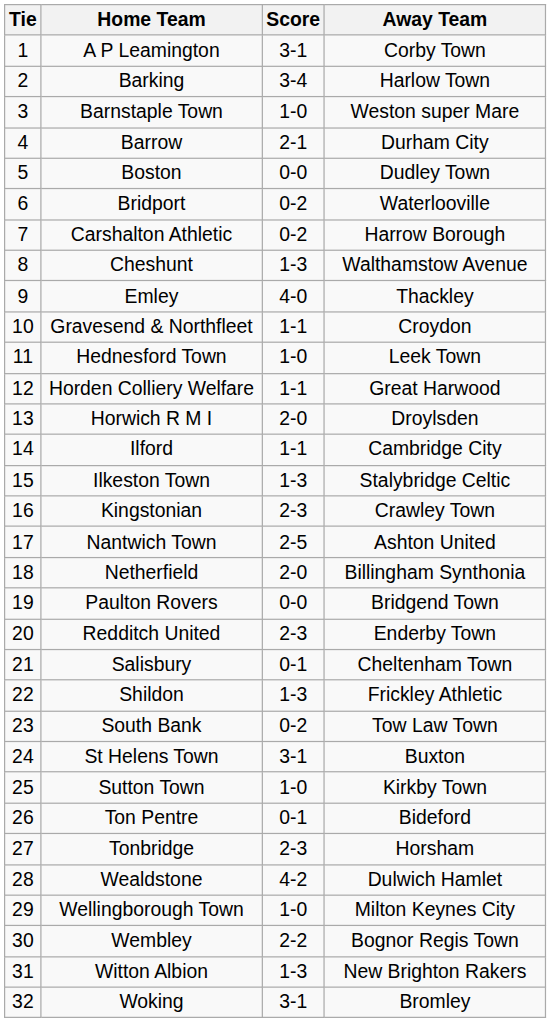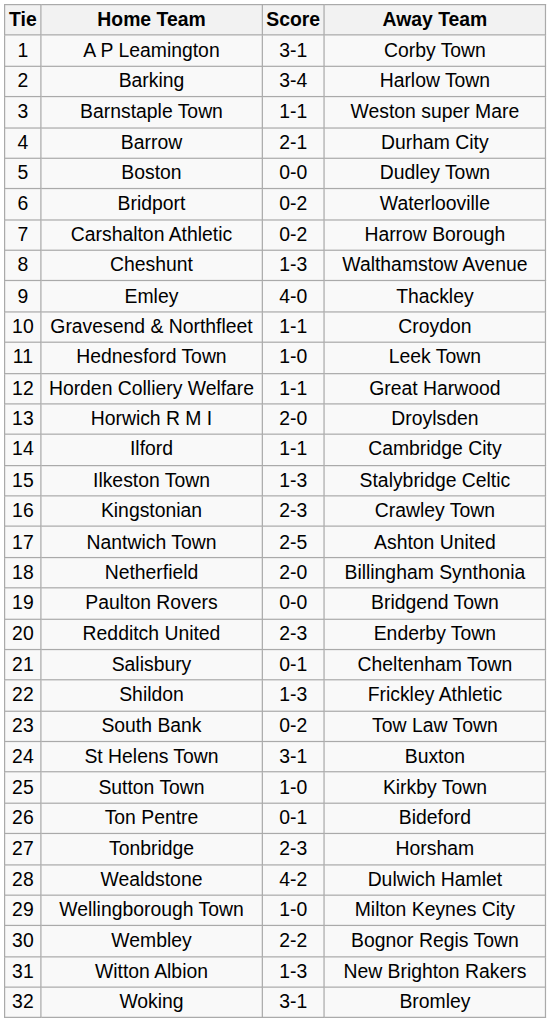 <table class="wikitable" style="text-align:center;">
 <tr>
 <th width=20>Tie</th>
 <th width=175>Home Team</th>
 <th width=20>Score</th>
 <th width=175>Away Team</th>
 </tr>
 <tr>
 <td>1</td>
 <td>A P Leamington</td>
 <td>3-1</td>
 <td>Corby Town</td>
 </tr>
 <tr>
 <td>2</td>
 <td>Barking</td>
 <td>3-4</td>
 <td>Harlow Town</td>
 </tr>
 <tr>
 <td>3</td>
 <td>Barnstaple Town</td>
-<td>1-0</td>
+<td>1-1</td>
 <td>Weston super Mare</td>
 </tr>
 <tr>
 <td>4</td>
 <td>Barrow</td>
 <td>2-1</td>
 <td>Durham City</td>
 </tr>
 <tr>
 <td>5</td>
 <td>Boston</td>
 <td>0-0</td>
 <td>Dudley Town</td>
 </tr>
 <tr>
 <td>6</td>
 <td>Bridport</td>
 <td>0-2</td>
 <td>Waterlooville</td>
 </tr>
 <tr>
 <td>7</td>
 <td>Carshalton Athletic</td>
 <td>0-2</td>
 <td>Harrow Borough</td>
 </tr>
 <tr>
 <td>8</td>
 <td>Cheshunt</td>
 <td>1-3</td>
 <td>Walthamstow Avenue</td>
 </tr>
 <tr>
 <td>9</td>
 <td>Emley</td>
 <td>4-0</td>
 <td>Thackley</td>
 </tr>
 <tr>
 <td>10</td>
 <td>Gravesend & Northfleet</td>
 <td>1-1</td>
 <td>Croydon</td>
 </tr>
 <tr>
 <td>11</td>
 <td>Hednesford Town</td>
 <td>1-0</td>
 <td>Leek Town</td>
 </tr>
 <tr>
 <td>12</td>
 <td>Horden Colliery Welfare</td>
 <td>1-1</td>
 <td>Great Harwood</td>
 </tr>
 <tr>
 <td>13</td>
 <td>Horwich R M I</td>
 <td>2-0</td>
 <td>Droylsden</td>
 </tr>
 <tr>
 <td>14</td>
 <td>Ilford</td>
 <td>1-1</td>
 <td>Cambridge City</td>
 </tr>
 <tr>
 <td>15</td>
 <td>Ilkeston Town</td>
 <td>1-3</td>
 <td>Stalybridge Celtic</td>
 </tr>
 <tr>
 <td>16</td>
 <td>Kingstonian</td>
 <td>2-3</td>
 <td>Crawley Town</td>
 </tr>
 <tr>
 <td>17</td>
 <td>Nantwich Town</td>
 <td>2-5</td>
 <td>Ashton United</td>
 </tr>
 <tr>
 <td>18</td>
 <td>Netherfield</td>
 <td>2-0</td>
 <td>Billingham Synthonia</td>
 </tr>
 <tr>
 <td>19</td>
 <td>Paulton Rovers</td>
 <td>0-0</td>
 <td>Bridgend Town</td>
 </tr>
 <tr>
 <td>20</td>
 <td>Redditch United</td>
 <td>2-3</td>
 <td>Enderby Town</td>
 </tr>
 <tr>
 <td>21</td>
 <td>Salisbury</td>
 <td>0-1</td>
 <td>Cheltenham Town</td>
 </tr>
 <tr>
 <td>22</td>
 <td>Shildon</td>
 <td>1-3</td>
 <td>Frickley Athletic</td>
 </tr>
 <tr>
 <td>23</td>
 <td>South Bank</td>
 <td>0-2</td>
 <td>Tow Law Town</td>
 </tr>
 <tr>
 <td>24</td>
 <td>St Helens Town</td>
 <td>3-1</td>
 <td>Buxton</td>
 </tr>
 <tr>
 <td>25</td>
 <td>Sutton Town</td>
 <td>1-0</td>
 <td>Kirkby Town</td>
 </tr>
 <tr>
 <td>26</td>
 <td>Ton Pentre</td>
 <td>0-1</td>
 <td>Bideford</td>
 </tr>
 <tr>
 <td>27</td>
 <td>Tonbridge</td>
 <td>2-3</td>
 <td>Horsham</td>
 </tr>
 <tr>
 <td>28</td>
 <td>Wealdstone</td>
 <td>4-2</td>
 <td>Dulwich Hamlet</td>
 </tr>
 <tr>
 <td>29</td>
 <td>Wellingborough Town</td>
 <td>1-0</td>
 <td>Milton Keynes City</td>
 </tr>
 <tr>
 <td>30</td>
 <td>Wembley</td>
 <td>2-2</td>
 <td>Bognor Regis Town</td>
 </tr>
 <tr>
 <td>31</td>
 <td>Witton Albion</td>
 <td>1-3</td>
 <td>New Brighton Rakers</td>
 </tr>
 <tr>
 <td>32</td>
 <td>Woking</td>
 <td>3-1</td>
 <td>Bromley</td>
 </tr>
 </table>
